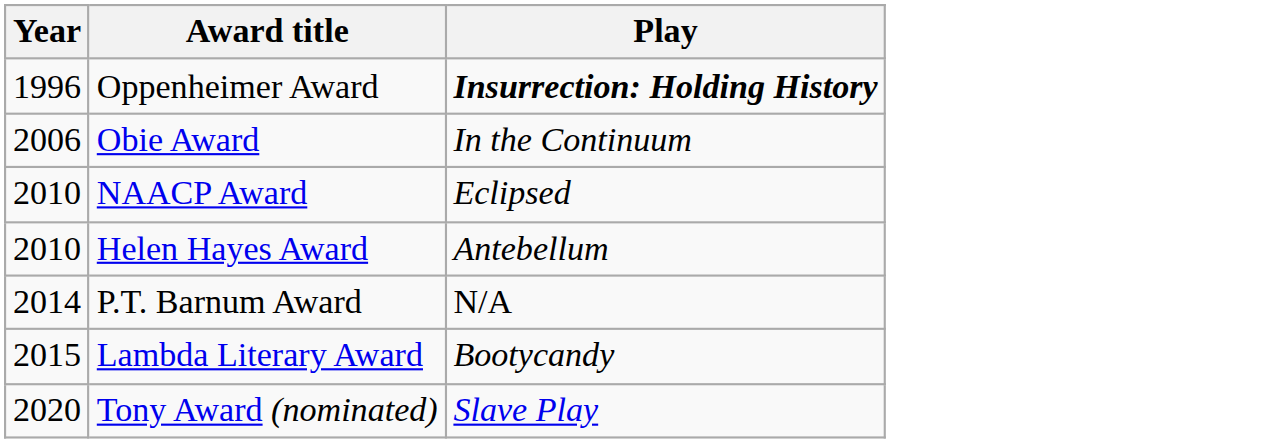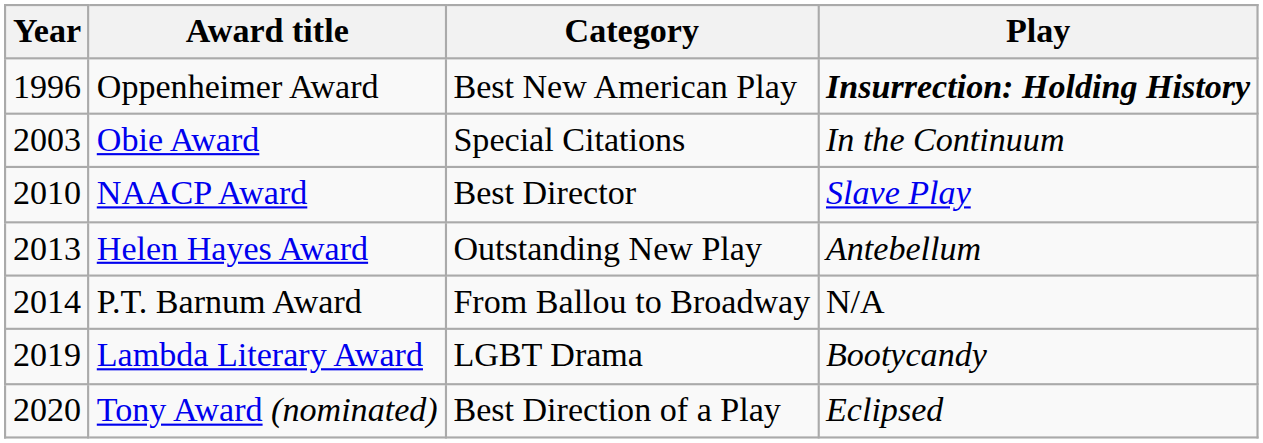 <table class="wikitable">
 <tr>
 <th>Year</th>
 <th>Award title</th>
+<th>Category</th>
 <th>Play</th>
 </tr>
 <tr>
 <td>1996</td>
 <td>Oppenheimer Award</td>
+<td>Best New American Play</td>
 <td><strong><em>Insurrection: Holding History</em></strong></td>
 </tr>
 <tr>
-<td>2006</td>
+<td>2003</td>
 <td><a href='#'>Obie Award</a></td>
+<td>Special Citations</td>
 <td><em>In the Continuum</em></td>
 </tr>
 <tr>
 <td>2010</td>
 <td><a href='#'>NAACP Award</a></td>
-<td><em>Eclipsed</em></td>
+<td>Best Director</td>
+<td><em><a href='#'>Slave Play</a></em></td>
 </tr>
 <tr>
-<td>2010</td>
+<td>2013</td>
 <td><a href='#'>Helen Hayes Award</a></td>
+<td>Outstanding New Play</td>
 <td><em>Antebellum</em></td>
 </tr>
 <tr>
 <td>2014</td>
 <td>P.T. Barnum Award</td>
+<td>From Ballou to Broadway</td>
 <td>N/A</td>
 </tr>
 <tr>
-<td>2015</td>
+<td>2019</td>
 <td><a href='#'>Lambda Literary Award</a></td>
+<td>LGBT Drama</td>
 <td><em>Bootycandy</em></td>
 </tr>
 <tr>
 <td>2020</td>
 <td><a href='#'>Tony Award</a> <em>(nominated)</em></td>
-<td><em><a href='#'>Slave Play</a></em></td>
+<td>Best Direction of a Play</td>
+<td><em>Eclipsed</em></td>
 </tr>
 </table>
